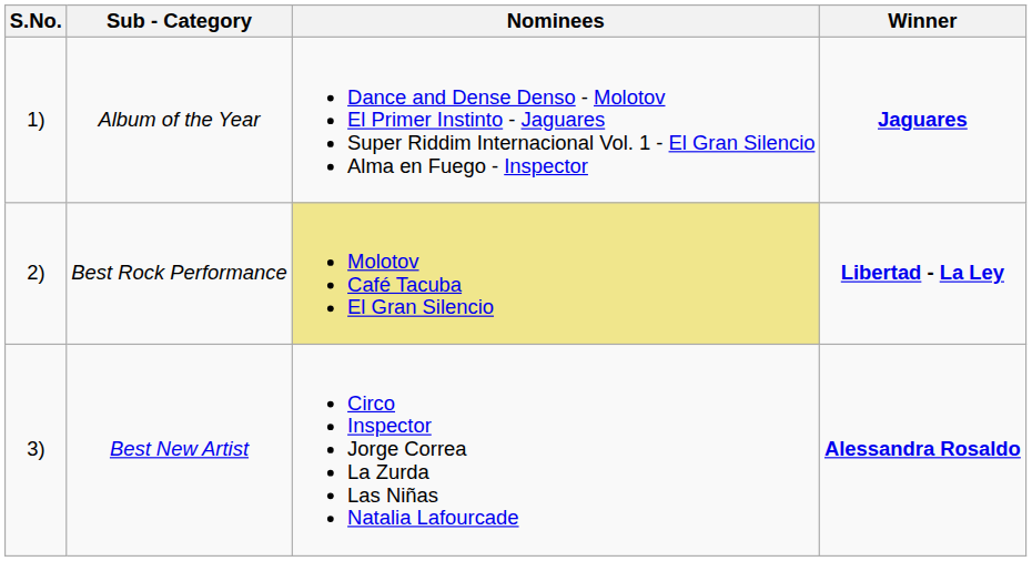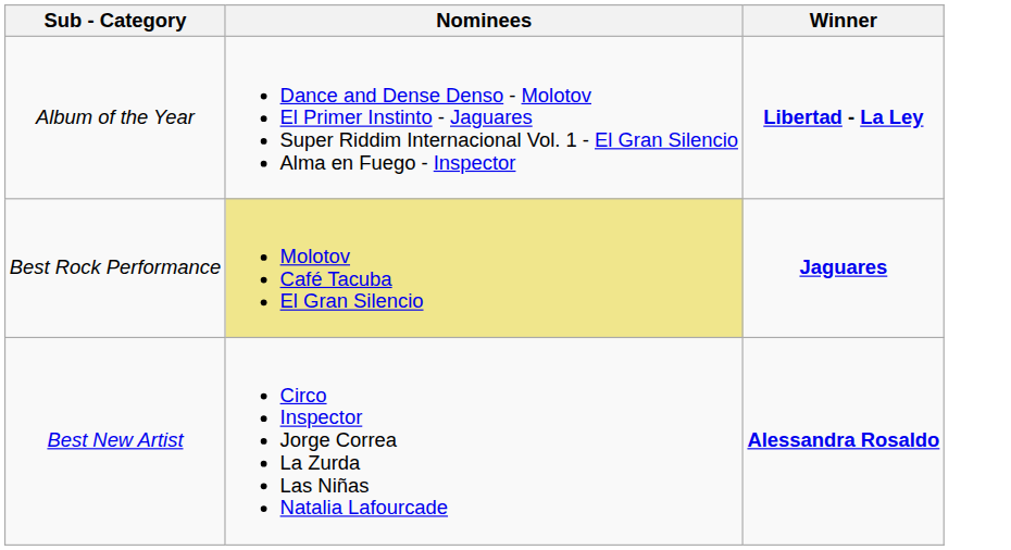 <table class="wikitable">
 <tr>
-<th>S.No.</th>
 <th>Sub - Category</th>
 <th>Nominees</th>
 <th>Winner</th>
 </tr>
 <tr>
-<td style="text-align:center;">1)</td>
 <td style="text-align:center;"><em>Album of the Year</em></td>
 <td><br><ul><li><a href='#'>Dance and Dense Denso</a> - <a href='#'>Molotov</a></li><li><a href='#'>El Primer Instinto</a> - <a href='#'>Jaguares</a></li><li>Super Riddim Internacional Vol. 1 - <a href='#'>El Gran Silencio</a></li><li>Alma en Fuego - <a href='#'>Inspector</a></li></ul></td>
+<td style="text-align:center;"><strong><a href='#'>Libertad</a> - <a href='#'>La Ley</a></strong></td>
+</tr>
+<tr>
+<td style="text-align:center;"><em>Best Rock Performance</em></td>
+<td style="background: khaki;"><br><ul><li><a href='#'>Molotov</a></li><li><a href='#'>Café Tacuba</a></li><li><a href='#'>El Gran Silencio</a></li></ul></td>
 <td style="text-align:center;"><strong><a href='#'>Jaguares</a></strong></td>
 </tr>
 <tr>
-<td style="text-align:center;">2)</td>
-<td style="text-align:center;"><em>Best Rock Performance</em></td>
-<td style="background: khaki;"><br><ul><li><a href='#'>Molotov</a></li><li><a href='#'>Café Tacuba</a></li><li><a href='#'>El Gran Silencio</a></li></ul></td>
-<td style="text-align:center;"><strong><a href='#'>Libertad</a> - <a href='#'>La Ley</a></strong></td>
-</tr>
-<tr>
-<td style="text-align:center;">3)</td>
 <td style="text-align:center;"><em><a href='#'>Best New Artist</a></em></td>
 <td><br><ul><li><a href='#'>Circo</a></li><li><a href='#'>Inspector</a></li><li>Jorge Correa</li><li>La Zurda</li><li>Las Niñas</li><li><a href='#'>Natalia Lafourcade</a></li></ul></td>
 <td style="text-align:center;"><strong><a href='#'>Alessandra Rosaldo</a></strong></td>
 </tr>
 </table>
